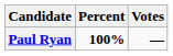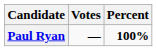 <table class="wikitable plainrowheaders" style="text-align: right;">
 <tr>
 <th scope="col">Candidate</th>
+<th scope="col">Votes</th>
 <th scope="col">Percent</th>
-<th scope="col">Votes</th>
 </tr>
 <tr>
 <th scope="row"><a href='#'>Paul Ryan</a></th>
+<td><strong>—</strong></td>
 <td><strong>100%</strong></td>
-<td><strong>—</strong></td>
 </tr>
 </table>
